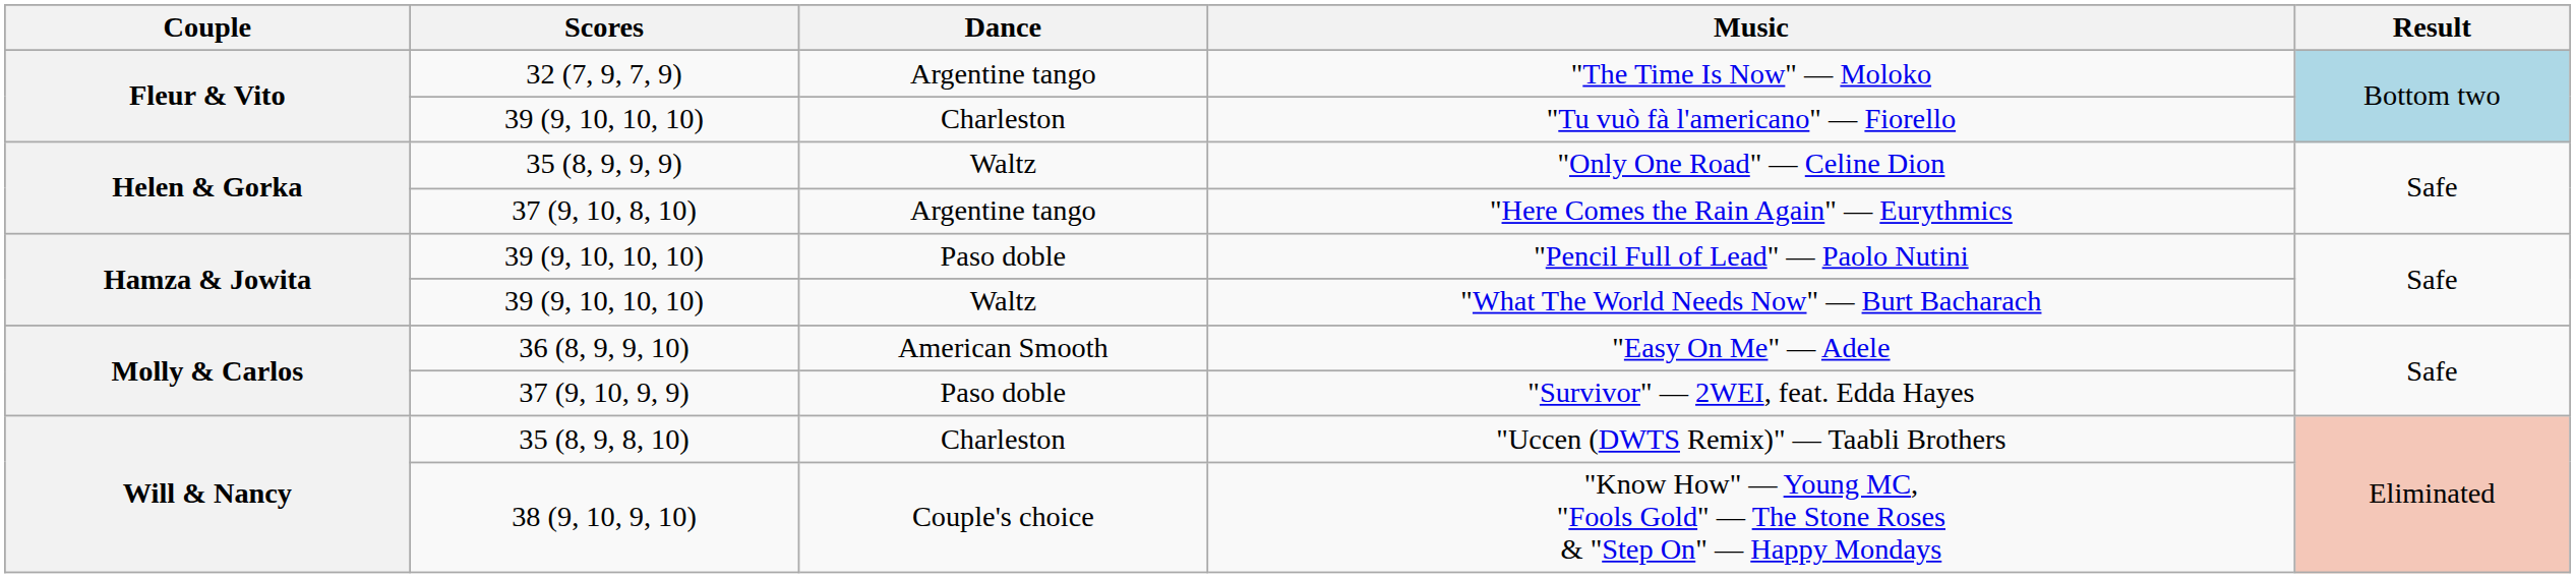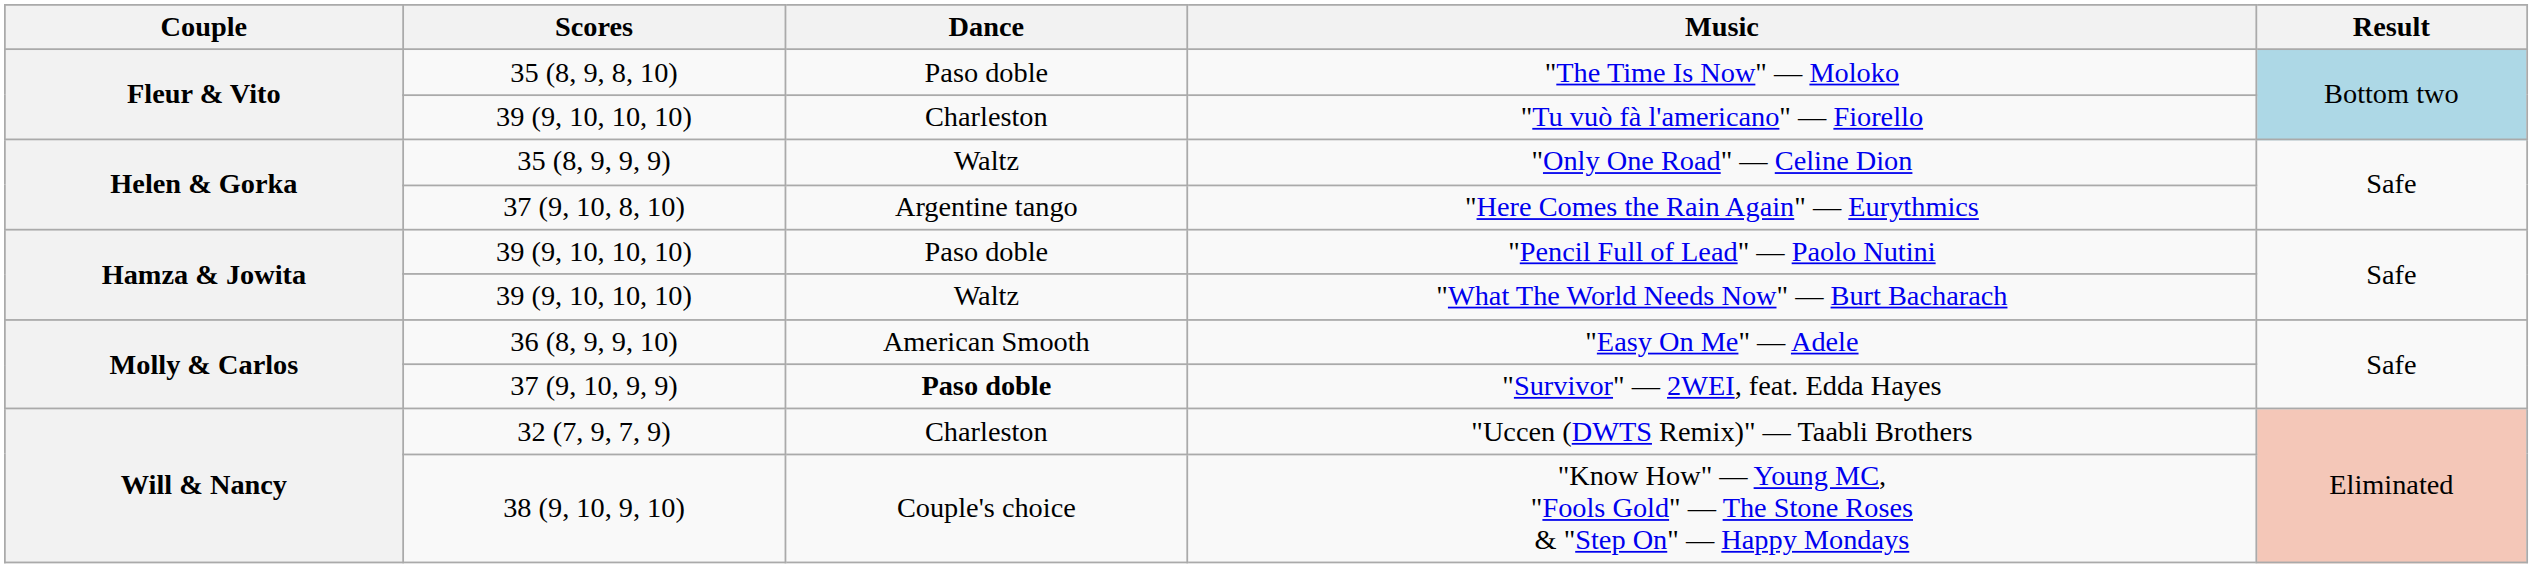 <table class="wikitable sortable" style="text-align:center; width: 90%">
 <tr>
 <th scope="col">Couple</th>
 <th scope="col">Scores</th>
 <th scope="col" class="unsortable">Dance</th>
 <th scope="col" class="unsortable">Music</th>
 <th scope="col" class="unsortable">Result</th>
 </tr>
 <tr>
 <th scope="row" rowspan=2>Fleur & Vito</th>
-<td>32 (7, 9, 7, 9)</td>
-<td>Argentine tango</td>
+<td>35 (8, 9, 8, 10)</td>
+<td>Paso doble</td>
 <td>"<a href='#'>The Time Is Now</a>" — <a href='#'>Moloko</a></td>
 <td rowspan=2 bgcolor="lightblue">Bottom two</td>
 </tr>
 <tr>
 <td>39 (9, 10, 10, 10)</td>
 <td>Charleston</td>
 <td>"<a href='#'>Tu vuò fà l'americano</a>" — <a href='#'>Fiorello</a></td>
 </tr>
 <tr>
 <th scope="row" rowspan=2>Helen & Gorka</th>
 <td>35 (8, 9, 9, 9)</td>
 <td>Waltz</td>
 <td>"<a href='#'>Only One Road</a>" — <a href='#'>Celine Dion</a></td>
 <td rowspan=2>Safe</td>
 </tr>
 <tr>
 <td>37 (9, 10, 8, 10)</td>
 <td>Argentine tango</td>
 <td>"<a href='#'>Here Comes the Rain Again</a>" — <a href='#'>Eurythmics</a></td>
 </tr>
 <tr>
 <th scope="row" rowspan=2>Hamza & Jowita</th>
 <td>39 (9, 10, 10, 10)</td>
 <td>Paso doble</td>
 <td>"<a href='#'>Pencil Full of Lead</a>" — <a href='#'>Paolo Nutini</a></td>
 <td rowspan=2>Safe</td>
 </tr>
 <tr>
 <td>39 (9, 10, 10, 10)</td>
 <td>Waltz</td>
 <td>"<a href='#'>What The World Needs Now</a>" — <a href='#'>Burt Bacharach</a></td>
 </tr>
 <tr>
 <th scope="row" rowspan=2>Molly & Carlos</th>
 <td>36 (8, 9, 9, 10)</td>
 <td>American Smooth</td>
 <td>"<a href='#'>Easy On Me</a>" — <a href='#'>Adele</a></td>
 <td rowspan=2>Safe</td>
 </tr>
 <tr>
 <td>37 (9, 10, 9, 9)</td>
-<td>Paso doble</td>
+<td><strong>Paso doble</strong></td>
 <td>"<a href='#'>Survivor</a>" — <a href='#'>2WEI</a>, feat. Edda Hayes</td>
 </tr>
 <tr>
 <th scope="row" rowspan=2>Will & Nancy</th>
-<td>35 (8, 9, 8, 10)</td>
+<td>32 (7, 9, 7, 9)</td>
 <td>Charleston</td>
 <td>"Uccen (<a href='#'>DWTS</a> Remix)" — Taabli Brothers</td>
 <td rowspan=2 bgcolor="f4c7b8">Eliminated</td>
 </tr>
 <tr>
 <td>38 (9, 10, 9, 10)</td>
 <td>Couple's choice</td>
 <td>"Know How" — <a href='#'>Young MC</a>,<br>"<a href='#'>Fools Gold</a>" — <a href='#'>The Stone Roses</a><br>& "<a href='#'>Step On</a>" — <a href='#'>Happy Mondays</a></td>
 </tr>
 </table>
